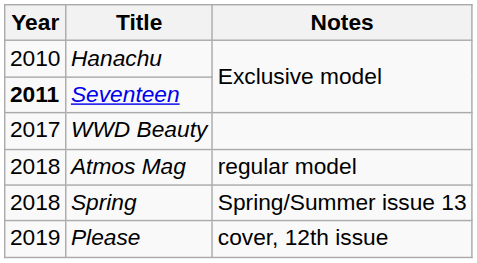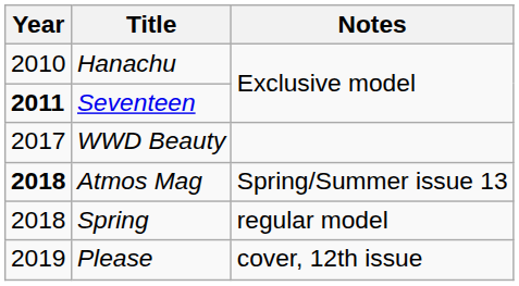 <table class="wikitable">
 <tr>
 <th>Year</th>
 <th>Title</th>
 <th>Notes</th>
 </tr>
 <tr>
 <td>2010</td>
 <td><em>Hanachu</em></td>
 <td rowspan="2">Exclusive model</td>
 </tr>
 <tr>
 <td><strong>2011</strong></td>
 <td><em><a href='#'>Seventeen</a></em></td>
 </tr>
 <tr>
 <td>2017</td>
 <td><em>WWD Beauty</em></td>
 <td></td>
 </tr>
 <tr>
-<td>2018</td>
+<td><strong>2018</strong></td>
 <td><em>Atmos Mag</em></td>
-<td>regular model</td>
+<td>Spring/Summer issue 13</td>
 </tr>
 <tr>
 <td>2018</td>
 <td><em>Spring</em></td>
-<td>Spring/Summer issue 13</td>
+<td>regular model</td>
 </tr>
 <tr>
 <td>2019</td>
 <td><em>Please</em></td>
 <td>cover, 12th issue</td>
 </tr>
 </table>
